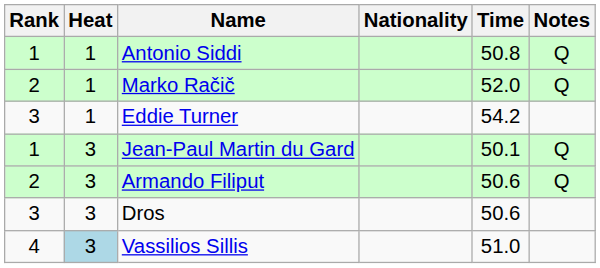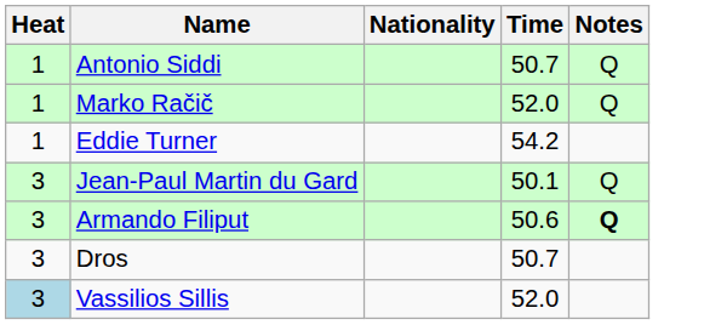 <table class="wikitable sortable" style="text-align:center">
 <tr>
-<th>Rank</th>
 <th>Heat</th>
 <th>Name</th>
 <th>Nationality</th>
 <th>Time</th>
 <th>Notes</th>
 </tr>
 <tr bgcolor=ccffcc>
 <td>1</td>
-<td>1</td>
 <td align=left><a href='#'>Antonio Siddi</a></td>
 <td align=left></td>
-<td>50.8</td>
+<td>50.7</td>
 <td>Q</td>
 </tr>
 <tr bgcolor=ccffcc>
-<td>2</td>
 <td>1</td>
 <td align=left><a href='#'>Marko Račič</a></td>
 <td align=left></td>
 <td>52.0</td>
 <td>Q</td>
 </tr>
 <tr>
-<td>3</td>
 <td>1</td>
 <td align=left><a href='#'>Eddie Turner</a></td>
 <td align=left></td>
 <td>54.2</td>
 <td></td>
 </tr>
 <tr bgcolor=ccffcc>
-<td>1</td>
 <td>3</td>
 <td align=left><a href='#'>Jean-Paul Martin du Gard</a></td>
 <td align=left></td>
 <td>50.1</td>
 <td>Q</td>
 </tr>
 <tr bgcolor=ccffcc>
-<td>2</td>
 <td>3</td>
 <td align=left><a href='#'>Armando Filiput</a></td>
 <td align=left></td>
 <td>50.6</td>
-<td>Q</td>
+<td><strong>Q</strong></td>
 </tr>
 <tr>
 <td>3</td>
-<td>3</td>
 <td align=left>Dros</td>
 <td align=left></td>
-<td>50.6</td>
+<td>50.7</td>
 <td></td>
 </tr>
 <tr>
-<td>4</td>
 <td style="background: lightblue;">3</td>
 <td align=left><a href='#'>Vassilios Sillis</a></td>
 <td align=left></td>
-<td>51.0</td>
+<td>52.0</td>
 <td></td>
 </tr>
 </table>
